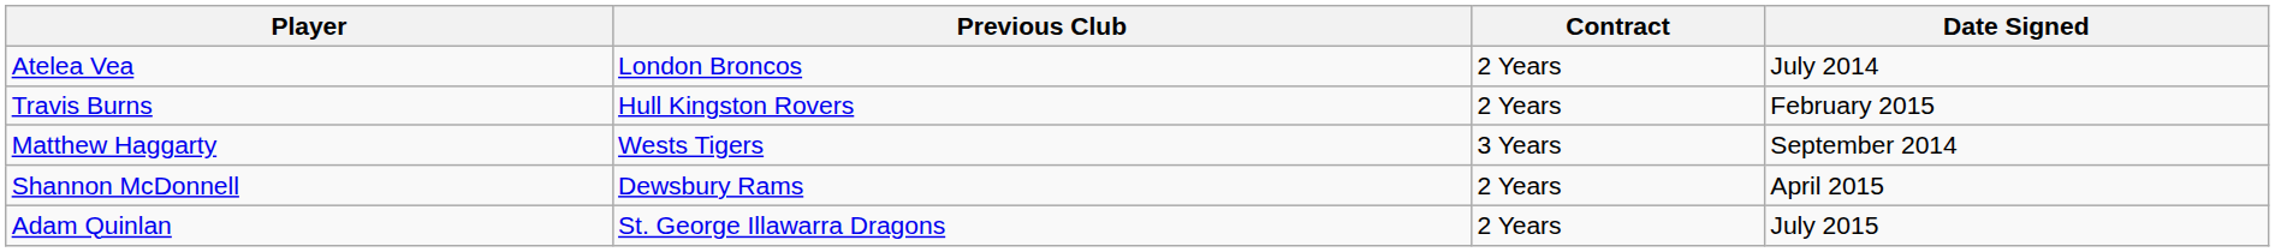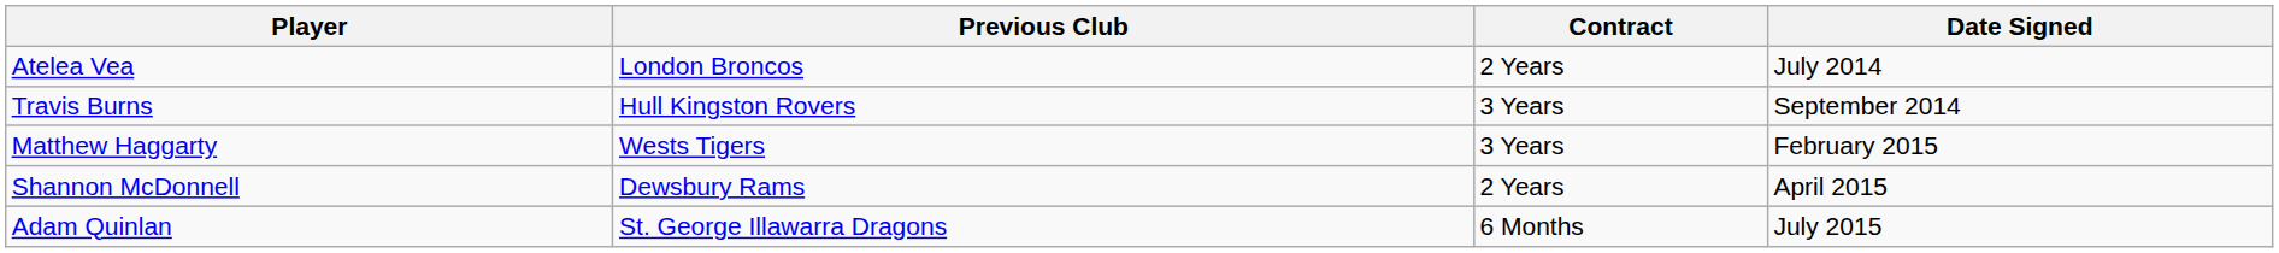 <table class="wikitable"  style="width:65%; font-size:90%;">
 <tr>
 <th>Player</th>
 <th>Previous Club</th>
 <th>Contract</th>
 <th>Date Signed</th>
 </tr>
 <tr>
 <td> <a href='#'>Atelea Vea</a></td>
 <td><a href='#'>London Broncos</a></td>
 <td>2 Years</td>
 <td>July 2014</td>
 </tr>
 <tr>
 <td> <a href='#'>Travis Burns</a></td>
 <td><a href='#'>Hull Kingston Rovers</a></td>
-<td>2 Years</td>
-<td>February 2015</td>
+<td>3 Years</td>
+<td>September 2014</td>
 </tr>
 <tr>
 <td> <a href='#'>Matthew Haggarty</a></td>
 <td><a href='#'>Wests Tigers</a></td>
 <td>3 Years</td>
-<td>September 2014</td>
+<td>February 2015</td>
 </tr>
 <tr>
 <td> <a href='#'>Shannon McDonnell</a></td>
 <td><a href='#'>Dewsbury Rams</a></td>
 <td>2 Years</td>
 <td>April 2015</td>
 </tr>
 <tr>
 <td> <a href='#'>Adam Quinlan</a></td>
 <td><a href='#'>St. George Illawarra Dragons</a></td>
-<td>2 Years</td>
+<td>6 Months</td>
 <td>July 2015</td>
 </tr>
 </table>
